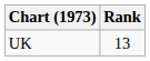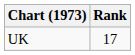 <table class="wikitable">
 <tr>
 <th align="left">Chart (1973)</th>
 <th style="text-align:center;">Rank</th>
 </tr>
 <tr>
 <td>UK</td>
-<td style="text-align:center;">13</td>
+<td style="text-align:center;">17</td>
 </tr>
 </table>
